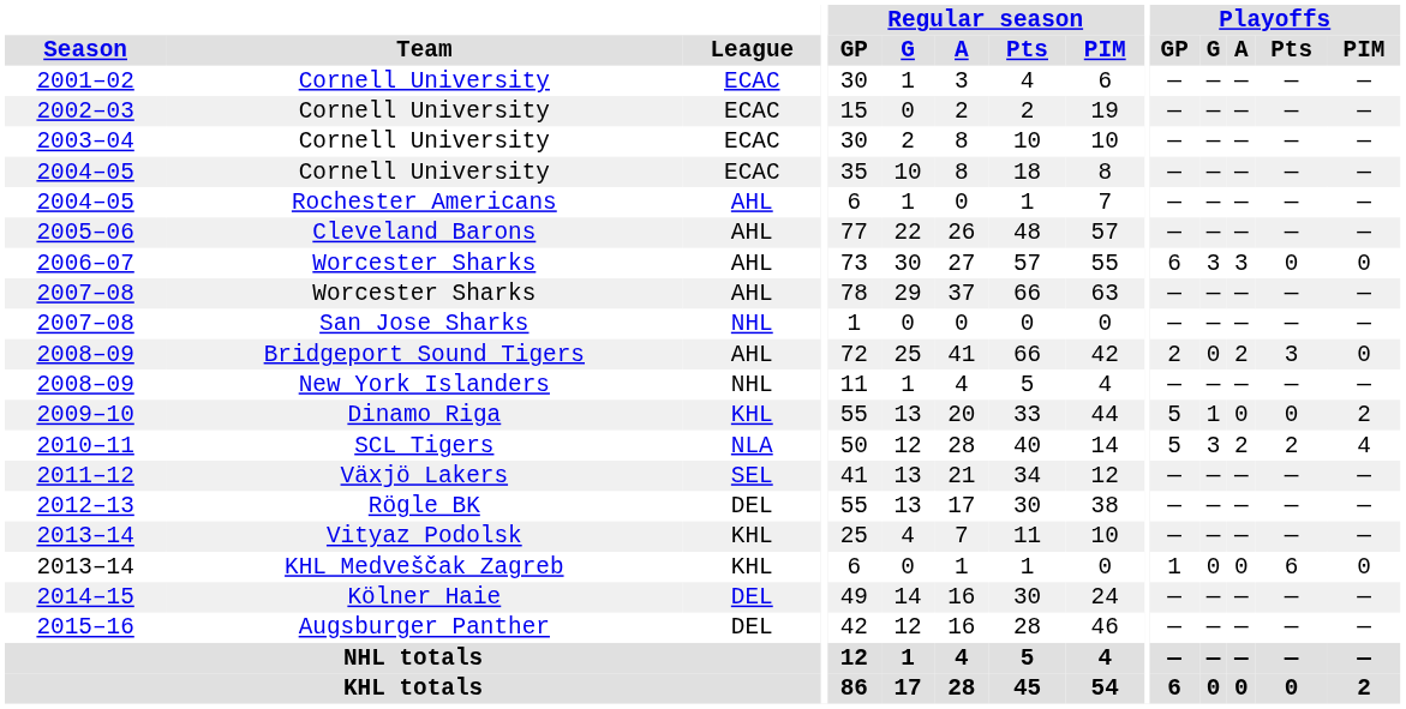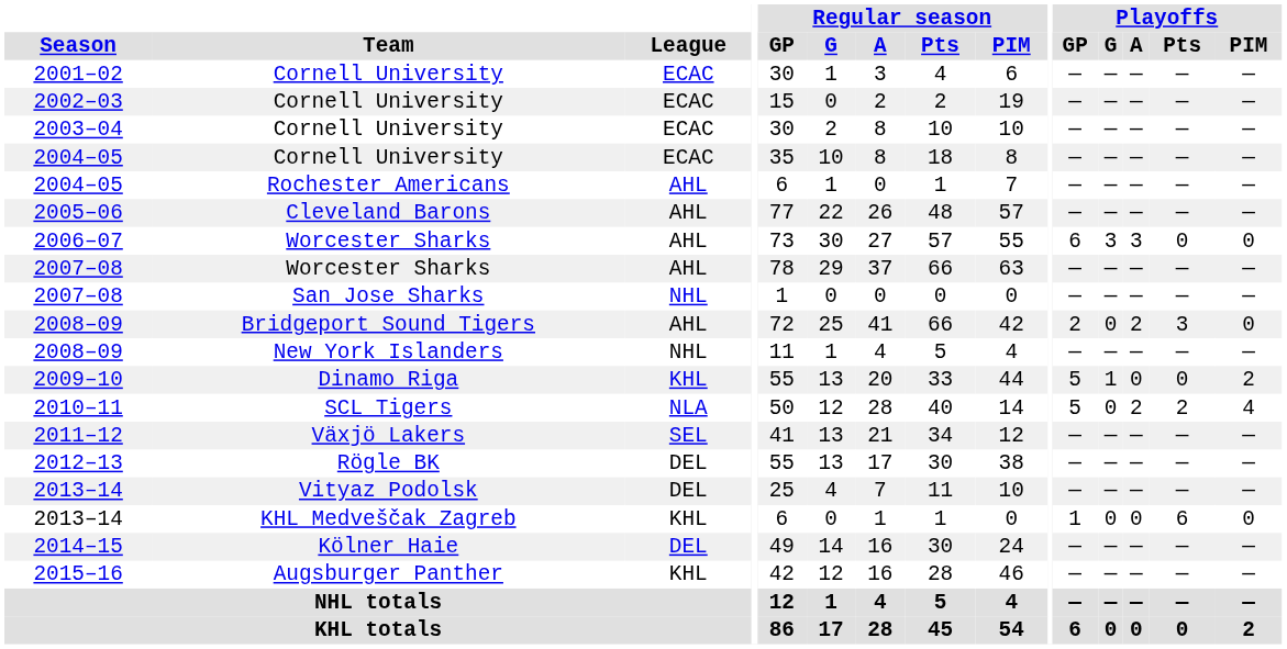 <table border="0" cellpadding="1" cellspacing="0" style="text-align:center; width:60em">
 <tr bgcolor="#e0e0e0">
 <th colspan="3"  bgcolor="#ffffff"></th>
 <th rowspan="99" bgcolor="#ffffff"></th>
 <th colspan="5"><a href='#'>Regular season</a></th>
 <th rowspan="99" bgcolor="#ffffff"></th>
 <th colspan="5"><a href='#'>Playoffs</a></th>
 </tr>
 <tr bgcolor="#e0e0e0">
 <th><a href='#'>Season</a></th>
 <th>Team</th>
 <th>League</th>
 <th>GP</th>
 <th><a href='#'>G</a></th>
 <th><a href='#'>A</a></th>
 <th><a href='#'>Pts</a></th>
 <th><a href='#'>PIM</a></th>
 <th>GP</th>
 <th>G</th>
 <th>A</th>
 <th>Pts</th>
 <th>PIM</th>
 </tr>
 <tr ALIGN="center">
 <td><a href='#'>2001–02</a></td>
 <td><a href='#'>Cornell University</a></td>
 <td><a href='#'>ECAC</a></td>
 <td>30</td>
 <td>1</td>
 <td>3</td>
 <td>4</td>
 <td>6</td>
 <td>—</td>
 <td>—</td>
 <td>—</td>
 <td>—</td>
 <td>—</td>
 </tr>
 <tr ALIGN="center" bgcolor="#f0f0f0">
 <td><a href='#'>2002–03</a></td>
 <td>Cornell University</td>
 <td>ECAC</td>
 <td>15</td>
 <td>0</td>
 <td>2</td>
 <td>2</td>
 <td>19</td>
 <td>—</td>
 <td>—</td>
 <td>—</td>
 <td>—</td>
 <td>—</td>
 </tr>
 <tr ALIGN="center">
 <td><a href='#'>2003–04</a></td>
 <td>Cornell University</td>
 <td>ECAC</td>
 <td>30</td>
 <td>2</td>
 <td>8</td>
 <td>10</td>
 <td>10</td>
 <td>—</td>
 <td>—</td>
 <td>—</td>
 <td>—</td>
 <td>—</td>
 </tr>
 <tr ALIGN="center" bgcolor="#f0f0f0">
 <td><a href='#'>2004–05</a></td>
 <td>Cornell University</td>
 <td>ECAC</td>
 <td>35</td>
 <td>10</td>
 <td>8</td>
 <td>18</td>
 <td>8</td>
 <td>—</td>
 <td>—</td>
 <td>—</td>
 <td>—</td>
 <td>—</td>
 </tr>
 <tr ALIGN="center">
 <td><a href='#'>2004–05</a></td>
 <td><a href='#'>Rochester Americans</a></td>
 <td><a href='#'>AHL</a></td>
 <td>6</td>
 <td>1</td>
 <td>0</td>
 <td>1</td>
 <td>7</td>
 <td>—</td>
 <td>—</td>
 <td>—</td>
 <td>—</td>
 <td>—</td>
 </tr>
 <tr ALIGN="center" bgcolor="#f0f0f0">
 <td><a href='#'>2005–06</a></td>
 <td><a href='#'>Cleveland Barons</a></td>
 <td>AHL</td>
 <td>77</td>
 <td>22</td>
 <td>26</td>
 <td>48</td>
 <td>57</td>
 <td>—</td>
 <td>—</td>
 <td>—</td>
 <td>—</td>
 <td>—</td>
 </tr>
 <tr ALIGN="center">
 <td><a href='#'>2006–07</a></td>
 <td><a href='#'>Worcester Sharks</a></td>
 <td>AHL</td>
 <td>73</td>
 <td>30</td>
 <td>27</td>
 <td>57</td>
 <td>55</td>
 <td>6</td>
 <td>3</td>
 <td>3</td>
 <td>0</td>
 <td>0</td>
 </tr>
 <tr ALIGN="center" bgcolor="#f0f0f0">
 <td><a href='#'>2007–08</a></td>
 <td>Worcester Sharks</td>
 <td>AHL</td>
 <td>78</td>
 <td>29</td>
 <td>37</td>
 <td>66</td>
 <td>63</td>
 <td>—</td>
 <td>—</td>
 <td>—</td>
 <td>—</td>
 <td>—</td>
 </tr>
 <tr ALIGN="center">
 <td><a href='#'>2007–08</a></td>
 <td><a href='#'>San Jose Sharks</a></td>
 <td><a href='#'>NHL</a></td>
 <td>1</td>
 <td>0</td>
 <td>0</td>
 <td>0</td>
 <td>0</td>
 <td>—</td>
 <td>—</td>
 <td>—</td>
 <td>—</td>
 <td>—</td>
 </tr>
 <tr ALIGN="center" bgcolor="#f0f0f0">
 <td><a href='#'>2008–09</a></td>
 <td><a href='#'>Bridgeport Sound Tigers</a></td>
 <td>AHL</td>
 <td>72</td>
 <td>25</td>
 <td>41</td>
 <td>66</td>
 <td>42</td>
 <td>2</td>
 <td>0</td>
 <td>2</td>
 <td>3</td>
 <td>0</td>
 </tr>
 <tr ALIGN="center">
 <td><a href='#'>2008–09</a></td>
 <td><a href='#'>New York Islanders</a></td>
 <td>NHL</td>
 <td>11</td>
 <td>1</td>
 <td>4</td>
 <td>5</td>
 <td>4</td>
 <td>—</td>
 <td>—</td>
 <td>—</td>
 <td>—</td>
 <td>—</td>
 </tr>
 <tr ALIGN="center" bgcolor="#f0f0f0">
 <td><a href='#'>2009–10</a></td>
 <td><a href='#'>Dinamo Riga</a></td>
 <td><a href='#'>KHL</a></td>
 <td>55</td>
 <td>13</td>
 <td>20</td>
 <td>33</td>
 <td>44</td>
 <td>5</td>
 <td>1</td>
 <td>0</td>
 <td>0</td>
 <td>2</td>
 </tr>
 <tr ALIGN="center">
 <td><a href='#'>2010–11</a></td>
 <td><a href='#'>SCL Tigers</a></td>
 <td><a href='#'>NLA</a></td>
 <td>50</td>
 <td>12</td>
 <td>28</td>
 <td>40</td>
 <td>14</td>
 <td>5</td>
-<td>3</td>
+<td>0</td>
 <td>2</td>
 <td>2</td>
 <td>4</td>
 </tr>
 <tr ALIGN="center" bgcolor="#f0f0f0">
 <td><a href='#'>2011–12</a></td>
 <td><a href='#'>Växjö Lakers</a></td>
 <td><a href='#'>SEL</a></td>
 <td>41</td>
 <td>13</td>
 <td>21</td>
 <td>34</td>
 <td>12</td>
 <td>—</td>
 <td>—</td>
 <td>—</td>
 <td>—</td>
 <td>—</td>
 </tr>
 <tr ALIGN="center">
 <td><a href='#'>2012–13</a></td>
 <td><a href='#'>Rögle BK</a></td>
 <td>DEL</td>
 <td>55</td>
 <td>13</td>
 <td>17</td>
 <td>30</td>
 <td>38</td>
 <td>—</td>
 <td>—</td>
 <td>—</td>
 <td>—</td>
 <td>—</td>
 </tr>
 <tr ALIGN="center" bgcolor="#f0f0f0">
 <td><a href='#'>2013–14</a></td>
 <td><a href='#'>Vityaz Podolsk</a></td>
-<td>KHL</td>
+<td>DEL</td>
 <td>25</td>
 <td>4</td>
 <td>7</td>
 <td>11</td>
 <td>10</td>
 <td>—</td>
 <td>—</td>
 <td>—</td>
 <td>—</td>
 <td>—</td>
 </tr>
 <tr ALIGN="center">
 <td>2013–14</td>
 <td><a href='#'>KHL Medveščak Zagreb</a></td>
 <td>KHL</td>
 <td>6</td>
 <td>0</td>
 <td>1</td>
 <td>1</td>
 <td>0</td>
 <td>1</td>
 <td>0</td>
 <td>0</td>
 <td>6</td>
 <td>0</td>
 </tr>
 <tr ALIGN="center" bgcolor="#f0f0f0">
 <td><a href='#'>2014–15</a></td>
 <td><a href='#'>Kölner Haie</a></td>
 <td><a href='#'>DEL</a></td>
 <td>49</td>
 <td>14</td>
 <td>16</td>
 <td>30</td>
 <td>24</td>
 <td>—</td>
 <td>—</td>
 <td>—</td>
 <td>—</td>
 <td>—</td>
 </tr>
 <tr ALIGN="center">
 <td><a href='#'>2015–16</a></td>
 <td><a href='#'>Augsburger Panther</a></td>
-<td>DEL</td>
+<td>KHL</td>
 <td>42</td>
 <td>12</td>
 <td>16</td>
 <td>28</td>
 <td>46</td>
 <td>—</td>
 <td>—</td>
 <td>—</td>
 <td>—</td>
 <td>—</td>
 </tr>
 <tr bgcolor="#e0e0e0">
 <th colspan="3">NHL totals</th>
 <th>12</th>
 <th>1</th>
 <th>4</th>
 <th>5</th>
 <th>4</th>
 <th>—</th>
 <th>—</th>
 <th>—</th>
 <th>—</th>
 <th>—</th>
 </tr>
 <tr bgcolor="#e0e0e0">
 <th colspan="3">KHL totals</th>
 <th>86</th>
 <th>17</th>
 <th>28</th>
 <th>45</th>
 <th>54</th>
 <th>6</th>
 <th>0</th>
 <th>0</th>
 <th>0</th>
 <th>2</th>
 </tr>
 </table>
